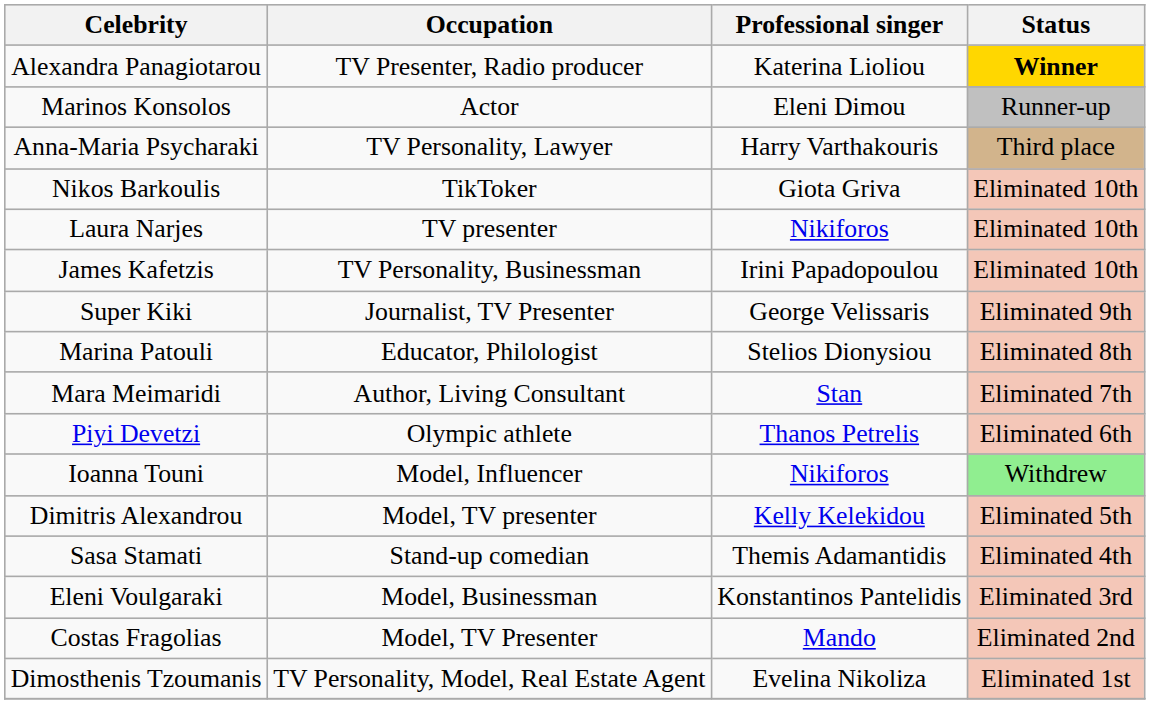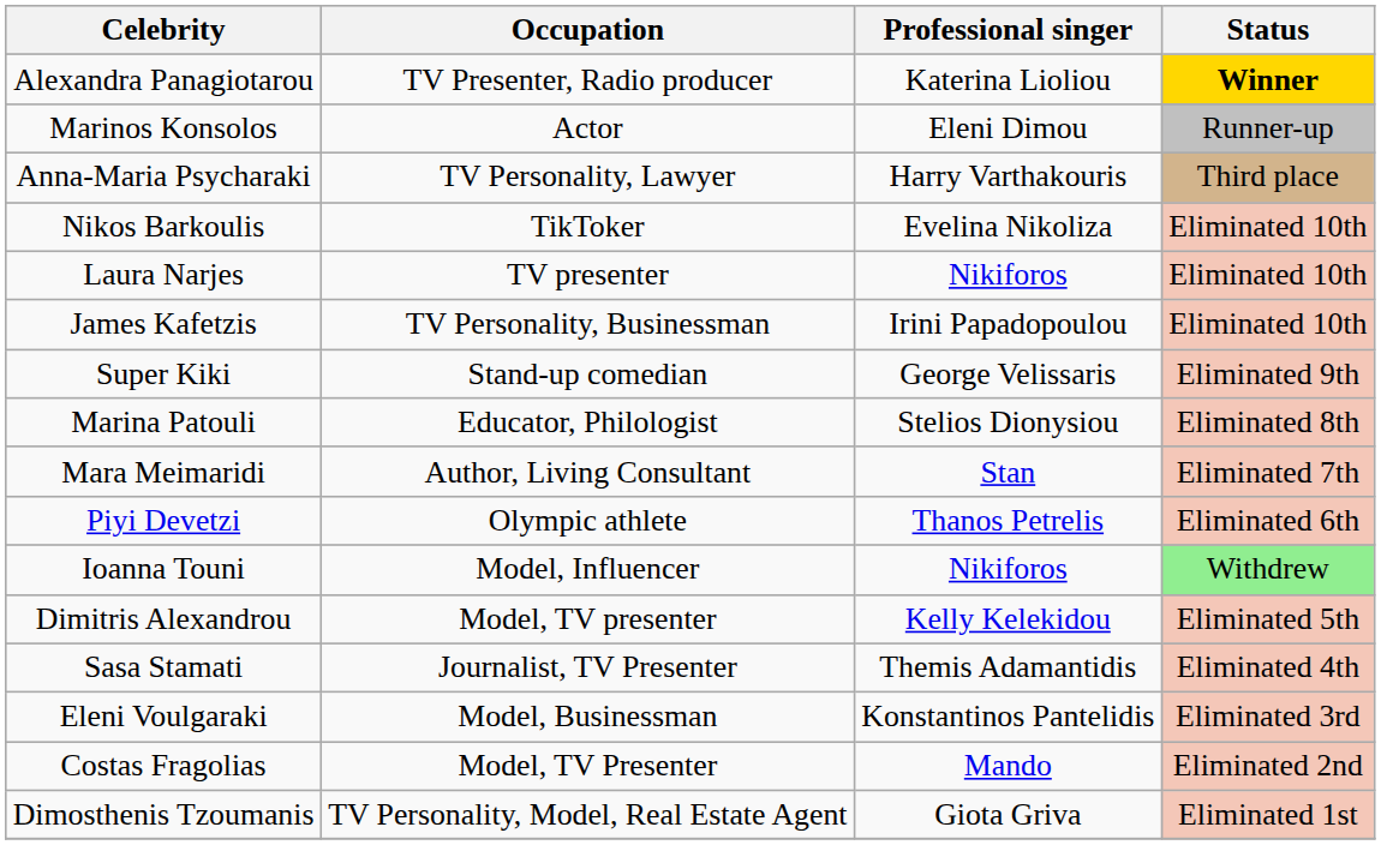 <table class="wikitable sortable" style="text-align:center;">
 <tr>
 <th>Celebrity</th>
 <th>Occupation</th>
 <th>Professional singer</th>
 <th>Status</th>
 </tr>
 <tr>
 <td>Alexandra Panagiotarou</td>
 <td>TV Presenter, Radio producer</td>
 <td>Katerina Lioliou</td>
 <td style="background:gold;"><strong>Winner</strong></td>
 </tr>
 <tr>
 <td>Marinos Konsolos</td>
 <td>Actor</td>
 <td>Eleni Dimou</td>
 <td style="background:silver;">Runner-up</td>
 </tr>
 <tr>
 <td>Anna-Maria Psycharaki</td>
 <td>TV Personality, Lawyer</td>
 <td>Harry Varthakouris</td>
 <td style="background:tan;">Third place</td>
 </tr>
 <tr>
 <td>Nikos Barkoulis</td>
 <td>TikToker</td>
-<td>Giota Griva</td>
+<td>Evelina Nikoliza</td>
 <td style="background:#f4c7b8;">Eliminated 10th</td>
 </tr>
 <tr>
 <td>Laura Narjes</td>
 <td>TV presenter</td>
 <td><a href='#'>Nikiforos</a></td>
 <td style="background:#f4c7b8;">Eliminated 10th</td>
 </tr>
 <tr>
 <td>James Kafetzis</td>
 <td>TV Personality, Businessman</td>
 <td>Irini Papadopoulou</td>
 <td style="background:#f4c7b8;">Eliminated 10th</td>
 </tr>
 <tr>
 <td>Super Kiki</td>
-<td>Journalist, TV Presenter</td>
+<td>Stand-up comedian</td>
 <td>George Velissaris</td>
 <td style="background:#f4c7b8;">Eliminated 9th</td>
 </tr>
 <tr>
 <td>Marina Patouli</td>
 <td>Educator, Philologist</td>
 <td>Stelios Dionysiou</td>
 <td style="background:#f4c7b8;">Eliminated 8th</td>
 </tr>
 <tr>
 <td>Mara Meimaridi</td>
 <td>Author, Living Consultant</td>
 <td><a href='#'>Stan</a></td>
 <td style="background:#f4c7b8;">Eliminated 7th</td>
 </tr>
 <tr>
 <td><a href='#'>Piyi Devetzi</a></td>
 <td>Olympic athlete</td>
 <td><a href='#'>Thanos Petrelis</a></td>
 <td style="background:#f4c7b8;">Eliminated 6th</td>
 </tr>
 <tr>
 <td>Ioanna Touni</td>
 <td>Model, Influencer</td>
 <td><a href='#'>Nikiforos</a></td>
 <td style="background:lightgreen;">Withdrew</td>
 </tr>
 <tr>
 <td>Dimitris Alexandrou</td>
 <td>Model, TV presenter</td>
 <td><a href='#'>Kelly Kelekidou</a></td>
 <td style="background:#f4c7b8;">Eliminated 5th</td>
 </tr>
 <tr>
 <td>Sasa Stamati</td>
-<td>Stand-up comedian</td>
+<td>Journalist, TV Presenter</td>
 <td>Themis Adamantidis</td>
 <td style="background:#f4c7b8;">Eliminated 4th</td>
 </tr>
 <tr>
 <td>Eleni Voulgaraki</td>
 <td>Model, Businessman</td>
 <td>Konstantinos Pantelidis</td>
 <td style="background:#f4c7b8;">Eliminated 3rd</td>
 </tr>
 <tr>
 <td>Costas Fragolias</td>
 <td>Model, TV Presenter</td>
 <td><a href='#'>Mando</a></td>
 <td style="background:#f4c7b8;">Eliminated 2nd</td>
 </tr>
 <tr>
 <td>Dimosthenis Tzoumanis</td>
 <td>TV Personality, Model, Real Estate Agent</td>
-<td>Evelina Nikoliza</td>
+<td>Giota Griva</td>
 <td style="background:#f4c7b8;">Eliminated 1st</td>
 </tr>
 <tr>
 </tr>
 </table>
